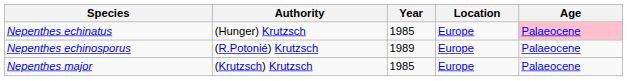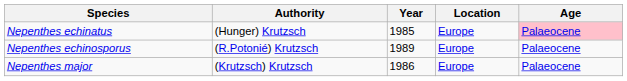 <table class="sortable wikitable" width="100%">
 <tr>
 <th>Species</th>
 <th>Authority</th>
 <th>Year</th>
 <th>Location</th>
 <th>Age</th>
 </tr>
 <tr>
 <td><em><a href='#'>Nepenthes echinatus</a></em></td>
 <td>(Hunger) <a href='#'>Krutzsch</a></td>
 <td>1985</td>
 <td><a href='#'>Europe</a></td>
 <td style="background: pink;"><a href='#'>Palaeocene</a></td>
 </tr>
 <tr>
 <td><em><a href='#'>Nepenthes echinosporus</a></em></td>
 <td>(<a href='#'>R.Potonié</a>) <a href='#'>Krutzsch</a></td>
 <td>1989</td>
 <td><a href='#'>Europe</a></td>
 <td><a href='#'>Palaeocene</a></td>
 </tr>
 <tr>
 <td><em><a href='#'>Nepenthes major</a></em></td>
 <td>(<a href='#'>Krutzsch</a>) <a href='#'>Krutzsch</a></td>
-<td>1985</td>
+<td>1986</td>
 <td><a href='#'>Europe</a></td>
 <td><a href='#'>Palaeocene</a></td>
 </tr>
 </table>
